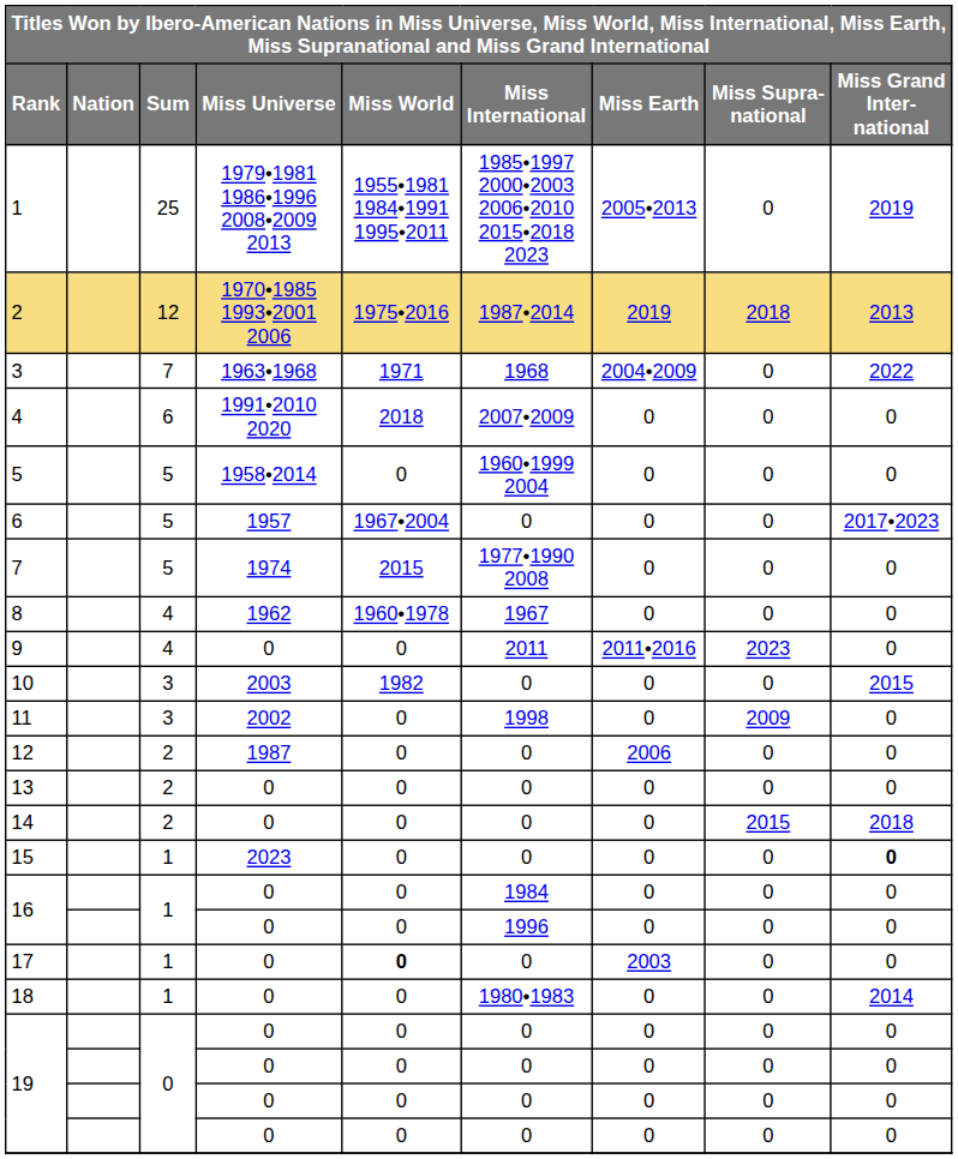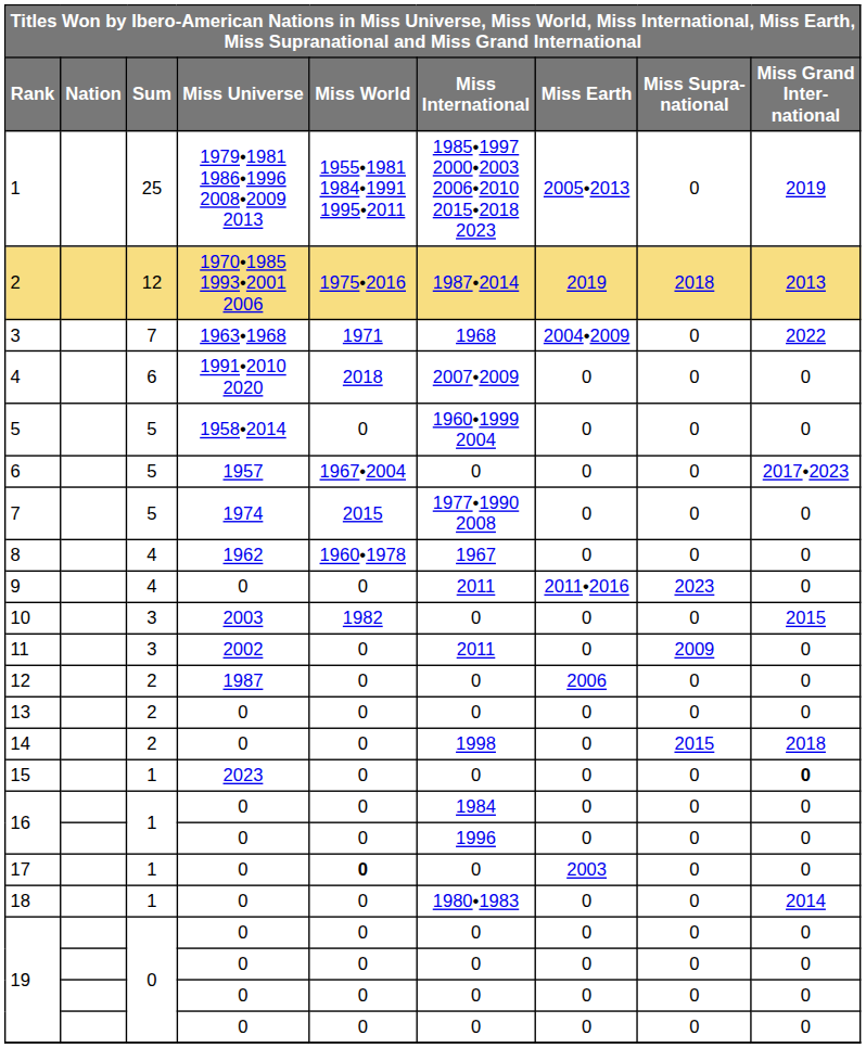 <table class="sortable wiki table" border="3" cellpadding="3" cellspacing="0" style="margin: 0 1em 0 0; background: white; border: 1px #000000 solid; border-collapse: collapse; font-size: 75%;">
 <tr>
 <th style="background-color:#787878;color:#FFFFFF;"  colspan=9>Titles Won by Ibero-American Nations in Miss Universe, Miss World, Miss International, Miss Earth, <br> Miss Supranational and Miss Grand International</th>
 </tr>
 <tr>
 <th style="background-color:#787878;color:#FFFFFF;">Rank</th>
 <th style="background-color:#787878;color:#FFFFFF;">Nation</th>
 <th style="background-color:#787878;color:#FFFFFF;">Sum</th>
 <th style="background-color:#787878;color:#FFFFFF;">Miss Universe</th>
 <th style="background-color:#787878;color:#FFFFFF;">Miss World</th>
 <th style="background-color:#787878;color:#FFFFFF;">Miss<br>International</th>
 <th style="background-color:#787878;color:#FFFFFF;">Miss Earth</th>
 <th style="background-color:#787878;color:#FFFFFF;">Miss Supra-<br>national</th>
 <th style="background-color:#787878;color:#FFFFFF;">Miss Grand<br>Inter-<br>national</th>
 </tr>
 <tr>
 <td>1</td>
 <td></td>
 <td style="text-align:center;">25</td>
 <td style="text-align:center;"><a href='#'>1979</a>•<a href='#'>1981</a><br><a href='#'>1986</a>•<a href='#'>1996</a><br><a href='#'>2008</a>•<a href='#'>2009</a><br><a href='#'>2013</a></td>
 <td style="text-align:center;"><a href='#'>1955</a>•<a href='#'>1981</a><br><a href='#'>1984</a>•<a href='#'>1991</a><br><a href='#'>1995</a>•<a href='#'>2011</a></td>
 <td style="text-align:center;"><a href='#'>1985</a>•<a href='#'>1997</a><br><a href='#'>2000</a>•<a href='#'>2003</a><br><a href='#'>2006</a>•<a href='#'>2010</a><br><a href='#'>2015</a>•<a href='#'>2018</a><br><a href='#'>2023</a></td>
 <td style="text-align:center;"><a href='#'>2005</a>•<a href='#'>2013</a></td>
 <td style="text-align:center;">0</td>
 <td style="text-align:center;"><a href='#'>2019</a></td>
 </tr>
 <tr>
 <td bgcolor="#F8DE81">2</td>
 <td bgcolor="#F8DE81"></td>
 <td bgcolor="#F8DE81" align="center">12</td>
 <td bgcolor="#F8DE81" align="center"><a href='#'>1970</a>•<a href='#'>1985</a><br><a href='#'>1993</a>•<a href='#'>2001</a><br><a href='#'>2006</a></td>
 <td bgcolor="#F8DE81" align="center"><a href='#'>1975</a>•<a href='#'>2016</a></td>
 <td bgcolor="#F8DE81" align="center"><a href='#'>1987</a>•<a href='#'>2014</a></td>
 <td bgcolor="#F8DE81" align="center"><a href='#'>2019</a></td>
 <td bgcolor="#F8DE81" align="center"><a href='#'>2018</a></td>
 <td bgcolor="#F8DE81" align="center"><a href='#'>2013</a></td>
 </tr>
 <tr>
 <td>3</td>
 <td></td>
 <td style="text-align:center;">7</td>
 <td style="text-align:center;"><a href='#'>1963</a>•<a href='#'>1968</a></td>
 <td style="text-align:center;"><a href='#'>1971</a></td>
 <td style="text-align:center;"><a href='#'>1968</a></td>
 <td style="text-align:center;"><a href='#'>2004</a>•<a href='#'>2009</a></td>
 <td style="text-align:center;">0</td>
 <td style="text-align:center;"><a href='#'>2022</a></td>
 </tr>
 <tr>
 <td>4</td>
 <td></td>
 <td style="text-align:center;">6</td>
 <td style="text-align:center;"><a href='#'>1991</a>•<a href='#'>2010</a><br><a href='#'>2020</a></td>
 <td style="text-align:center;"><a href='#'>2018</a></td>
 <td style="text-align:center;"><a href='#'>2007</a>•<a href='#'>2009</a></td>
 <td style="text-align:center;">0</td>
 <td style="text-align:center;">0</td>
 <td style="text-align:center;">0</td>
 </tr>
 <tr>
 <td>5</td>
 <td></td>
 <td style="text-align:center;">5</td>
 <td style="text-align:center;"><a href='#'>1958</a>•<a href='#'>2014</a></td>
 <td style="text-align:center;">0</td>
 <td style="text-align:center;"><a href='#'>1960</a>•<a href='#'>1999</a><br><a href='#'>2004</a></td>
 <td style="text-align:center;">0</td>
 <td style="text-align:center;">0</td>
 <td style="text-align:center;">0</td>
 </tr>
 <tr>
 <td>6</td>
 <td></td>
 <td style="text-align:center;">5</td>
 <td style="text-align:center;"><a href='#'>1957</a></td>
 <td style="text-align:center;"><a href='#'>1967</a>•<a href='#'>2004</a></td>
 <td style="text-align:center;">0</td>
 <td style="text-align:center;">0</td>
 <td style="text-align:center;">0</td>
 <td style="text-align:center;"><a href='#'>2017</a>•<a href='#'>2023</a></td>
 </tr>
 <tr>
 <td>7</td>
 <td></td>
 <td style="text-align:center;">5</td>
 <td style="text-align:center;"><a href='#'>1974</a></td>
 <td style="text-align:center;"><a href='#'>2015</a></td>
 <td style="text-align:center;"><a href='#'>1977</a>•<a href='#'>1990</a><br><a href='#'>2008</a></td>
 <td style="text-align:center;">0</td>
 <td style="text-align:center;">0</td>
 <td style="text-align:center;">0</td>
 </tr>
 <tr>
 <td>8</td>
 <td></td>
 <td style="text-align:center;">4</td>
 <td style="text-align:center;"><a href='#'>1962</a></td>
 <td style="text-align:center;"><a href='#'>1960</a>•<a href='#'>1978</a></td>
 <td style="text-align:center;"><a href='#'>1967</a></td>
 <td style="text-align:center;">0</td>
 <td style="text-align:center;">0</td>
 <td style="text-align:center;">0</td>
 </tr>
 <tr>
 <td>9</td>
 <td></td>
 <td style="text-align:center;">4</td>
 <td style="text-align:center;">0</td>
 <td style="text-align:center;">0</td>
 <td style="text-align:center;"><a href='#'>2011</a></td>
 <td style="text-align:center;"><a href='#'>2011</a>•<a href='#'>2016</a></td>
 <td style="text-align:center;"><a href='#'>2023</a></td>
 <td style="text-align:center;">0</td>
 </tr>
 <tr>
 <td>10</td>
 <td></td>
 <td style="text-align:center;">3</td>
 <td style="text-align:center;"><a href='#'>2003</a></td>
 <td style="text-align:center;"><a href='#'>1982</a></td>
 <td style="text-align:center;">0</td>
 <td style="text-align:center;">0</td>
 <td style="text-align:center;">0</td>
 <td style="text-align:center;"><a href='#'>2015</a></td>
 </tr>
 <tr>
 <td>11</td>
 <td></td>
 <td style="text-align:center;">3</td>
 <td style="text-align:center;"><a href='#'>2002</a></td>
 <td style="text-align:center;">0</td>
-<td style="text-align:center;"><a href='#'>1998</a></td>
+<td style="text-align:center;"><a href='#'>2011</a></td>
 <td style="text-align:center;">0</td>
 <td style="text-align:center;"><a href='#'>2009</a></td>
 <td style="text-align:center;">0</td>
 </tr>
 <tr>
 <td>12</td>
 <td></td>
 <td style="text-align:center;">2</td>
 <td style="text-align:center;"><a href='#'>1987</a></td>
 <td style="text-align:center;">0</td>
 <td style="text-align:center;">0</td>
 <td style="text-align:center;"><a href='#'>2006</a></td>
 <td style="text-align:center;">0</td>
 <td style="text-align:center;">0</td>
 </tr>
 <tr>
 <td>13</td>
 <td></td>
 <td style="text-align:center;">2</td>
 <td style="text-align:center;">0</td>
 <td style="text-align:center;">0</td>
 <td style="text-align:center;">0</td>
 <td style="text-align:center;">0</td>
 <td style="text-align:center;">0</td>
 <td style="text-align:center;">0</td>
 </tr>
 <tr>
 <td>14</td>
 <td></td>
 <td style="text-align:center;">2</td>
 <td style="text-align:center;">0</td>
 <td style="text-align:center;">0</td>
-<td style="text-align:center;">0</td>
+<td style="text-align:center;"><a href='#'>1998</a></td>
 <td style="text-align:center;">0</td>
 <td style="text-align:center;"><a href='#'>2015</a></td>
 <td style="text-align:center;"><a href='#'>2018</a></td>
 </tr>
 <tr>
 <td>15</td>
 <td></td>
 <td style="text-align:center;">1</td>
 <td style="text-align:center;"><a href='#'>2023</a></td>
 <td style="text-align:center;">0</td>
 <td style="text-align:center;">0</td>
 <td style="text-align:center;">0</td>
 <td style="text-align:center;">0</td>
 <td style="text-align:center;"><strong>0</strong></td>
 </tr>
 <tr>
 <td rowspan=2>16</td>
 <td></td>
 <td rowspan=2 style="text-align:center;">1</td>
 <td style="text-align:center;">0</td>
 <td style="text-align:center;">0</td>
 <td style="text-align:center;"><a href='#'>1984</a></td>
 <td style="text-align:center;">0</td>
 <td style="text-align:center;">0</td>
 <td style="text-align:center;">0</td>
 </tr>
 <tr>
 <td></td>
 <td style="text-align:center;">0</td>
 <td style="text-align:center;">0</td>
 <td style="text-align:center;"><a href='#'>1996</a></td>
 <td style="text-align:center;">0</td>
 <td style="text-align:center;">0</td>
 <td style="text-align:center;">0</td>
 </tr>
 <tr>
 <td>17</td>
 <td></td>
 <td style="text-align:center;">1</td>
 <td style="text-align:center;">0</td>
 <td style="text-align:center;"><strong>0</strong></td>
 <td style="text-align:center;">0</td>
 <td style="text-align:center;"><a href='#'>2003</a></td>
 <td style="text-align:center;">0</td>
 <td style="text-align:center;">0</td>
 </tr>
 <tr>
 <td>18</td>
 <td></td>
 <td style="text-align:center;">1</td>
 <td style="text-align:center;">0</td>
 <td style="text-align:center;">0</td>
 <td style="text-align:center;"><a href='#'>1980</a>•<a href='#'>1983</a></td>
 <td style="text-align:center;">0</td>
 <td style="text-align:center;">0</td>
 <td style="text-align:center;"><a href='#'>2014</a></td>
 </tr>
 <tr>
 <td rowspan=4>19</td>
 <td></td>
 <td rowspan= 4 style="text-align:center;">0</td>
 <td style="text-align:center;">0</td>
 <td style="text-align:center;">0</td>
 <td style="text-align:center;">0</td>
 <td style="text-align:center;">0</td>
 <td style="text-align:center;">0</td>
 <td style="text-align:center;">0</td>
 </tr>
 <tr>
 <td></td>
 <td style="text-align:center;">0</td>
 <td style="text-align:center;">0</td>
 <td style="text-align:center;">0</td>
 <td style="text-align:center;">0</td>
 <td style="text-align:center;">0</td>
 <td style="text-align:center;">0</td>
 </tr>
 <tr>
 <td></td>
 <td style="text-align:center;">0</td>
 <td style="text-align:center;">0</td>
 <td style="text-align:center;">0</td>
 <td style="text-align:center;">0</td>
 <td style="text-align:center;">0</td>
 <td style="text-align:center;">0</td>
 </tr>
 <tr>
 <td></td>
 <td style="text-align:center;">0</td>
 <td style="text-align:center;">0</td>
 <td style="text-align:center;">0</td>
 <td style="text-align:center;">0</td>
 <td style="text-align:center;">0</td>
 <td style="text-align:center;">0</td>
 </tr>
 <tr>
 </tr>
 </table>
